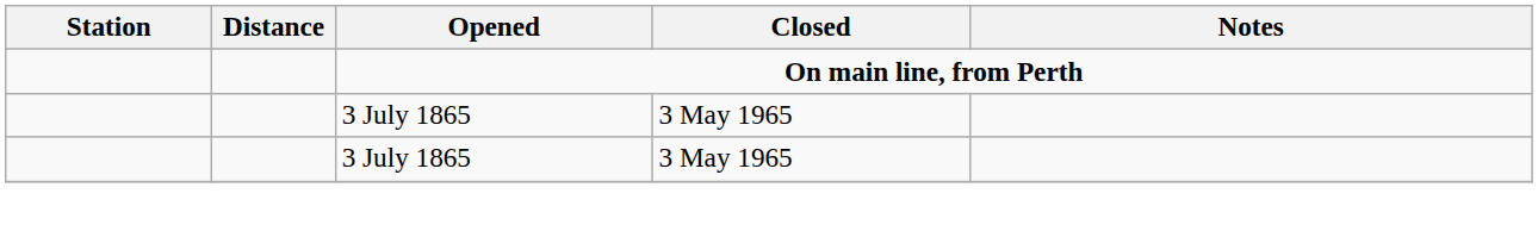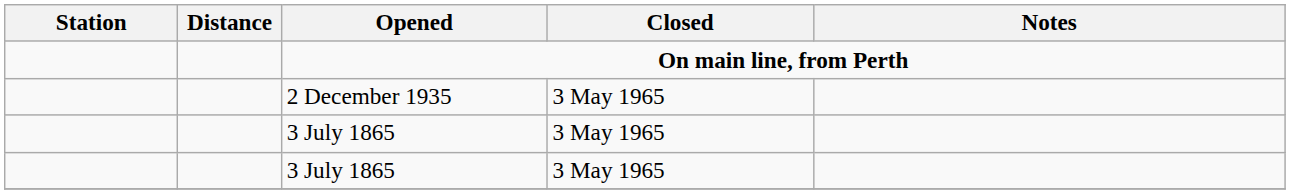 <table class="wikitable" style="width:100%; margin-right:0;">
 <tr>
 <th scope="col" style="width:7em; text-align:center;">Station</th>
 <th scope="col" style="width:4em; text-align:center;">Distance</th>
 <th scope="col" style="width:11em;">Opened</th>
 <th scope="col" style="width:11em;">Closed</th>
 <th scope="col" class="unsortable">Notes</th>
 </tr>
 <tr>
 <td></td>
 <td></td>
 <td colspan="3" style="text-align:center;"><strong>On main line,  from Perth</strong></td>
+</tr>
+<tr>
+<td></td>
+<td></td>
+<td>2 December 1935</td>
+<td>3 May 1965</td>
+<td></td>
 </tr>
 <tr>
 <td></td>
 <td></td>
 <td>3 July 1865</td>
 <td>3 May 1965</td>
 <td></td>
 </tr>
 <tr>
 <td></td>
 <td></td>
 <td>3 July 1865</td>
 <td>3 May 1965</td>
 <td></td>
 </tr>
 <tr>
 </tr>
 </table>
